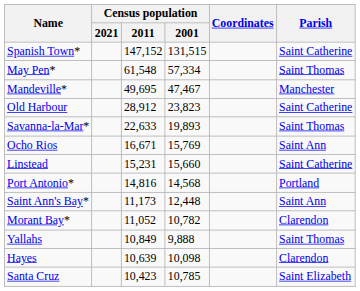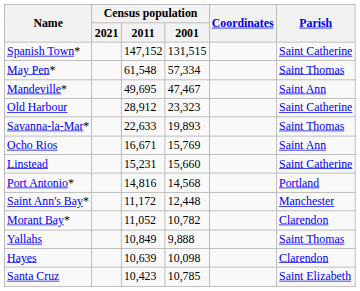 <table class="wikitable sortable">
 <tr>
 <th rowspan="2">Name</th>
 <th colspan="3">Census population</th>
 <th rowspan="2"><a href='#'>Coordinates</a></th>
 <th rowspan="2"><a href='#'>Parish</a></th>
 </tr>
 <tr>
 <th>2021</th>
 <th>2011</th>
 <th>2001</th>
 </tr>
 <tr>
 <td><a href='#'>Spanish Town</a>*</td>
 <td></td>
 <td>147,152</td>
 <td>131,515</td>
 <td></td>
 <td><a href='#'>Saint Catherine</a></td>
 </tr>
 <tr>
 <td><a href='#'>May Pen</a>*</td>
 <td></td>
 <td>61,548</td>
 <td>57,334</td>
 <td></td>
 <td><a href='#'>Saint Thomas</a></td>
 </tr>
 <tr>
 <td><a href='#'>Mandeville</a>*</td>
 <td></td>
 <td>49,695</td>
 <td>47,467</td>
 <td></td>
-<td><a href='#'>Manchester</a></td>
+<td><a href='#'>Saint Ann</a></td>
 </tr>
 <tr>
 <td><a href='#'>Old Harbour</a></td>
 <td></td>
 <td>28,912</td>
-<td>23,823</td>
+<td>23,323</td>
 <td></td>
 <td><a href='#'>Saint Catherine</a></td>
 </tr>
 <tr>
 <td><a href='#'>Savanna-la-Mar</a>*</td>
 <td></td>
 <td>22,633</td>
 <td>19,893</td>
 <td></td>
 <td><a href='#'>Saint Thomas</a></td>
 </tr>
 <tr>
 <td><a href='#'>Ocho Rios</a></td>
 <td></td>
 <td>16,671</td>
 <td>15,769</td>
 <td></td>
 <td><a href='#'>Saint Ann</a></td>
 </tr>
 <tr>
 <td><a href='#'>Linstead</a></td>
 <td></td>
 <td>15,231</td>
 <td>15,660</td>
 <td></td>
 <td><a href='#'>Saint Catherine</a></td>
 </tr>
 <tr>
 <td><a href='#'>Port Antonio</a>*</td>
 <td></td>
 <td>14,816</td>
 <td>14,568</td>
 <td></td>
 <td><a href='#'>Portland</a></td>
 </tr>
 <tr>
 <td><a href='#'>Saint Ann's Bay</a>*</td>
 <td></td>
-<td>11,173</td>
+<td>11,172</td>
 <td>12,448</td>
 <td></td>
-<td><a href='#'>Saint Ann</a></td>
+<td><a href='#'>Manchester</a></td>
 </tr>
 <tr>
 <td><a href='#'>Morant Bay</a>*</td>
 <td></td>
 <td>11,052</td>
 <td>10,782</td>
 <td></td>
 <td><a href='#'>Clarendon</a></td>
 </tr>
 <tr>
 <td><a href='#'>Yallahs</a></td>
 <td></td>
 <td>10,849</td>
 <td>9,888</td>
 <td></td>
 <td><a href='#'>Saint Thomas</a></td>
 </tr>
 <tr>
 <td><a href='#'>Hayes</a></td>
 <td></td>
 <td>10,639</td>
 <td>10,098</td>
 <td></td>
 <td><a href='#'>Clarendon</a></td>
 </tr>
 <tr>
 <td><a href='#'>Santa Cruz</a></td>
 <td></td>
 <td>10,423</td>
 <td>10,785</td>
 <td></td>
 <td><a href='#'>Saint Elizabeth</a></td>
 </tr>
 </table>
